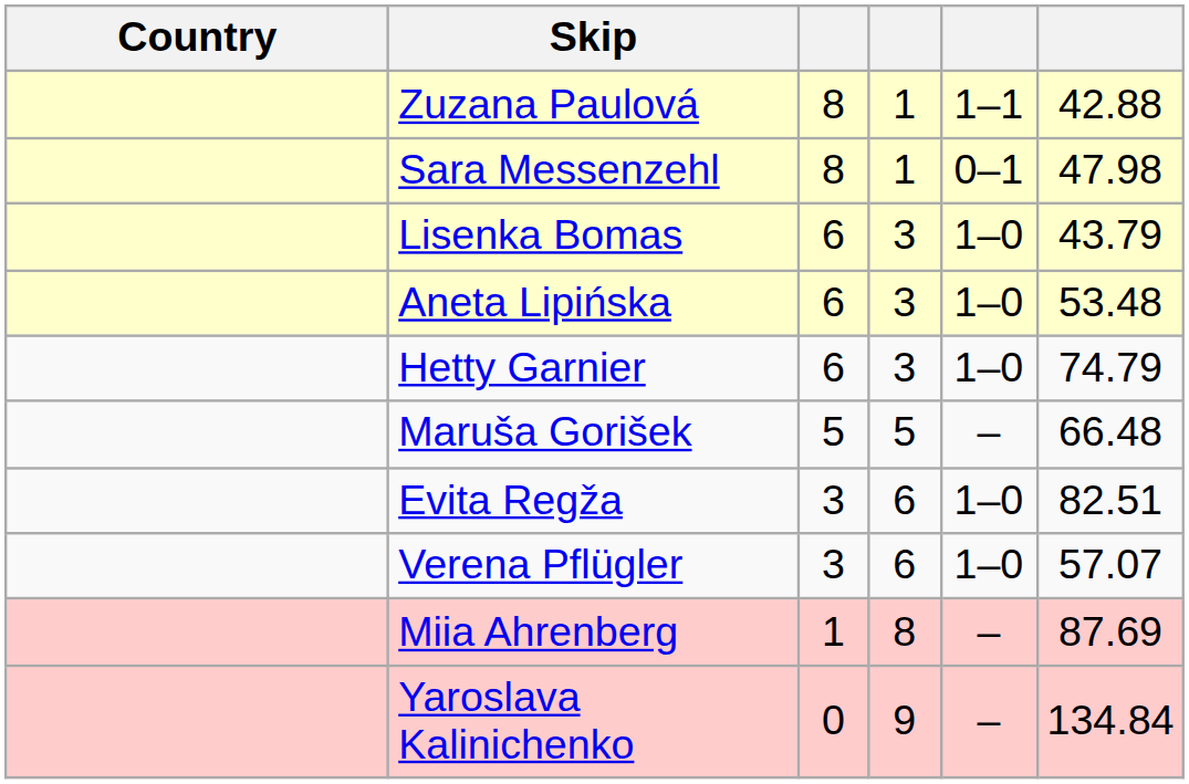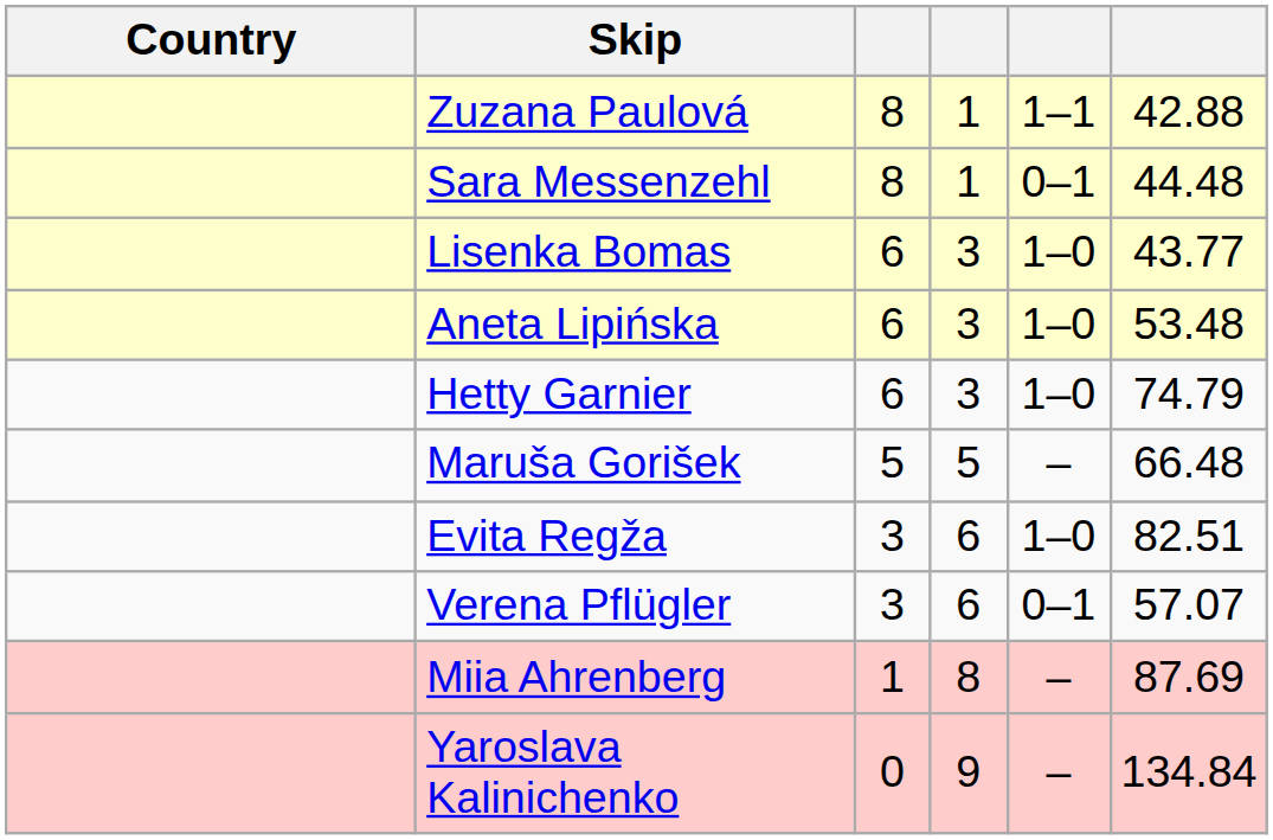 <table class=wikitable style="text-align:center;">
 <tr>
 <th width=140>Country</th>
 <th width=150>Skip</th>
 <th width=20></th>
 <th width=20></th>
 <th width=30></th>
 <th width=20></th>
 </tr>
 <tr bgcolor=#ffffcc>
 <td style="text-align:left;"></td>
 <td style="text-align:left;"><a href='#'>Zuzana Paulová</a></td>
 <td>8</td>
 <td>1</td>
 <td>1–1</td>
 <td>42.88</td>
 </tr>
 <tr bgcolor=#ffffcc>
 <td style="text-align:left;"></td>
 <td style="text-align:left;"><a href='#'>Sara Messenzehl</a></td>
 <td>8</td>
 <td>1</td>
 <td>0–1</td>
-<td>47.98</td>
+<td>44.48</td>
 </tr>
 <tr bgcolor=#ffffcc>
 <td style="text-align:left;"></td>
 <td style="text-align:left;"><a href='#'>Lisenka Bomas</a></td>
 <td>6</td>
 <td>3</td>
 <td>1–0</td>
-<td>43.79</td>
+<td>43.77</td>
 </tr>
 <tr bgcolor=#ffffcc>
 <td style="text-align:left;"></td>
 <td style="text-align:left;"><a href='#'>Aneta Lipińska</a></td>
 <td>6</td>
 <td>3</td>
 <td>1–0</td>
 <td>53.48</td>
 </tr>
 <tr>
 <td style="text-align:left;"></td>
 <td style="text-align:left;"><a href='#'>Hetty Garnier</a></td>
 <td>6</td>
 <td>3</td>
 <td>1–0</td>
 <td>74.79</td>
 </tr>
 <tr>
 <td style="text-align:left;"></td>
 <td style="text-align:left;"><a href='#'>Maruša Gorišek</a></td>
 <td>5</td>
 <td>5</td>
 <td>–</td>
 <td>66.48</td>
 </tr>
 <tr>
 <td style="text-align:left;"></td>
 <td style="text-align:left;"><a href='#'>Evita Regža</a></td>
 <td>3</td>
 <td>6</td>
 <td>1–0</td>
 <td>82.51</td>
 </tr>
 <tr>
 <td style="text-align:left;"></td>
 <td style="text-align:left;"><a href='#'>Verena Pflügler</a></td>
 <td>3</td>
 <td>6</td>
-<td>1–0</td>
+<td>0–1</td>
 <td>57.07</td>
 </tr>
 <tr bgcolor=#ffcccc>
 <td style="text-align:left;"></td>
 <td style="text-align:left;"><a href='#'>Miia Ahrenberg</a></td>
 <td>1</td>
 <td>8</td>
 <td>–</td>
 <td>87.69</td>
 </tr>
 <tr bgcolor=#ffcccc>
 <td style="text-align:left;"></td>
 <td style="text-align:left;"><a href='#'>Yaroslava Kalinichenko</a></td>
 <td>0</td>
 <td>9</td>
 <td>–</td>
 <td>134.84</td>
 </tr>
 </table>
